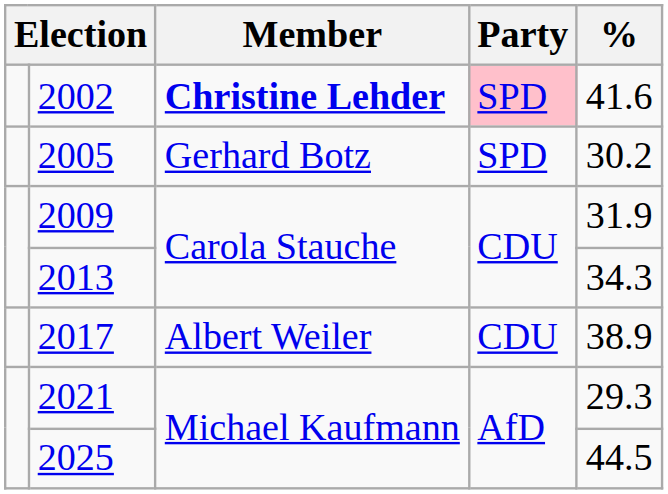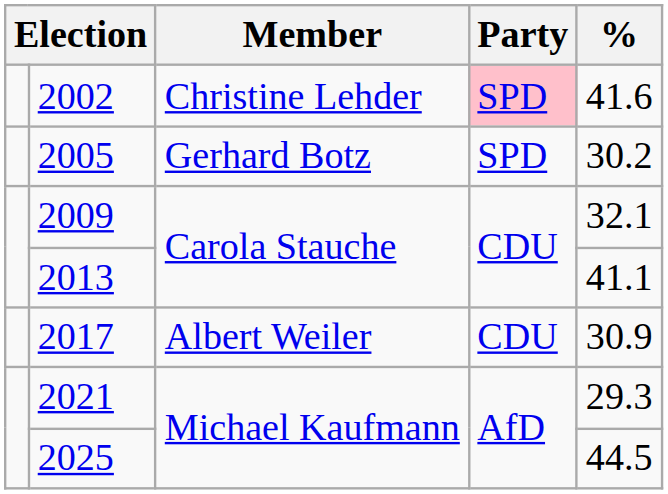 <table class=wikitable>
 <tr>
 <th colspan=2>Election</th>
 <th>Member</th>
 <th>Party</th>
 <th>%</th>
 </tr>
 <tr>
 <td bgcolor=></td>
 <td><a href='#'>2002</a></td>
-<td><strong><a href='#'>Christine Lehder</a></strong></td>
+<td><a href='#'>Christine Lehder</a></td>
 <td style="background: pink;"><a href='#'>SPD</a></td>
 <td align=right>41.6</td>
 </tr>
 <tr>
 <td bgcolor=></td>
 <td><a href='#'>2005</a></td>
 <td><a href='#'>Gerhard Botz</a></td>
 <td><a href='#'>SPD</a></td>
 <td align=right>30.2</td>
 </tr>
 <tr>
 <td rowspan=2 bgcolor=></td>
 <td><a href='#'>2009</a></td>
 <td rowspan=2><a href='#'>Carola Stauche</a></td>
 <td rowspan=2><a href='#'>CDU</a></td>
-<td align=right>31.9</td>
+<td align=right>32.1</td>
 </tr>
 <tr>
 <td><a href='#'>2013</a></td>
-<td align=right>34.3</td>
+<td align=right>41.1</td>
 </tr>
 <tr>
 <td bgcolor=></td>
 <td><a href='#'>2017</a></td>
 <td><a href='#'>Albert Weiler</a></td>
 <td><a href='#'>CDU</a></td>
-<td align=right>38.9</td>
+<td align=right>30.9</td>
 </tr>
 <tr>
 <td rowspan=2 bgcolor=></td>
 <td><a href='#'>2021</a></td>
 <td rowspan=2><a href='#'>Michael Kaufmann</a></td>
 <td rowspan=2><a href='#'>AfD</a></td>
 <td align=right>29.3</td>
 </tr>
 <tr>
 <td><a href='#'>2025</a></td>
 <td align=right>44.5</td>
 </tr>
 </table>
